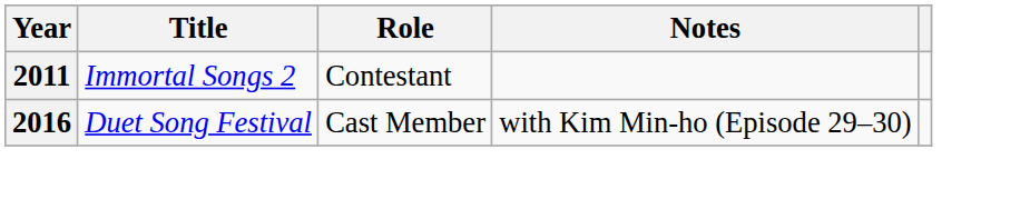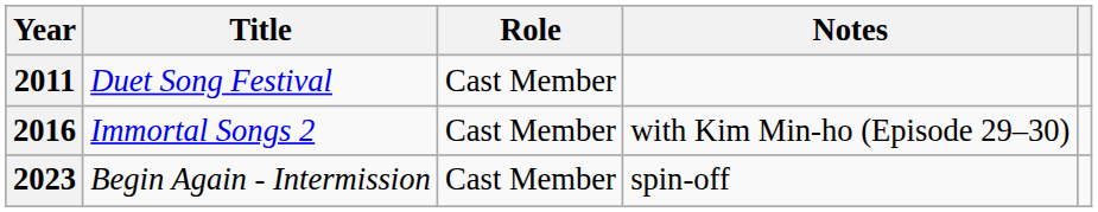 <table class="wikitable plainrowheaders">
 <tr>
 <th scope="col">Year</th>
 <th scope="col">Title</th>
 <th scope="col">Role</th>
 <th scope="col">Notes</th>
 <th scope="col" class="unsortable"></th>
 </tr>
 <tr>
 <th scope="row">2011</th>
-<td><em><a href='#'>Immortal Songs 2</a></em></td>
-<td>Contestant</td>
+<td><em><a href='#'>Duet Song Festival</a></em></td>
+<td>Cast Member</td>
 <td></td>
 <td style="text-align:center"></td>
 </tr>
 <tr>
 <th scope="row">2016</th>
-<td><em><a href='#'>Duet Song Festival</a></em></td>
+<td><em><a href='#'>Immortal Songs 2</a></em></td>
 <td>Cast Member</td>
 <td>with Kim Min-ho (Episode 29–30)</td>
 <td style="text-align:center"></td>
 </tr>
+<tr>
+<th scope="row">2023</th>
+<td><em>Begin Again - Intermission</em></td>
+<td>Cast Member</td>
+<td>spin-off</td>
+<td></td>
+</tr>
 </table>
